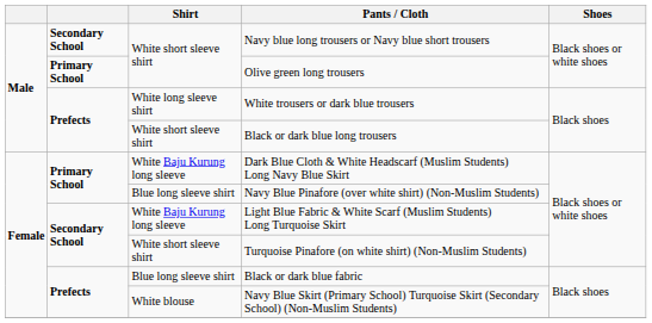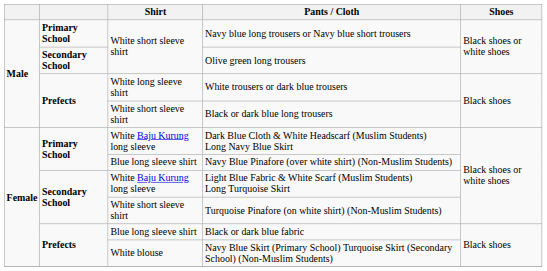 <table class="wikitable">
 <tr>
 <th></th>
 <th></th>
 <th>Shirt</th>
 <th>Pants / Cloth</th>
 <th>Shoes</th>
 </tr>
 <tr>
 <td rowspan="4"><strong>Male</strong></td>
-<td><strong>Secondary School</strong></td>
+<td><strong>Primary School</strong></td>
 <td rowspan="2">White short sleeve shirt</td>
 <td>Navy blue long trousers or Navy blue short trousers</td>
 <td rowspan="2">Black shoes or white shoes</td>
 </tr>
 <tr>
-<td><strong>Primary School</strong></td>
+<td><strong>Secondary School</strong></td>
 <td>Olive green long trousers</td>
 </tr>
 <tr>
 <td rowspan="2"><strong>Prefects</strong></td>
 <td>White long sleeve shirt</td>
 <td>White trousers or dark blue trousers</td>
 <td rowspan="2">Black shoes</td>
 </tr>
 <tr>
 <td>White short sleeve shirt</td>
 <td>Black or dark blue long trousers</td>
 </tr>
 <tr>
 <td rowspan="6"><strong>Female</strong></td>
 <td rowspan="2"><strong>Primary School</strong></td>
 <td>White <a href='#'>Baju Kurung</a> long sleeve</td>
 <td>Dark Blue Cloth & White Headscarf (Muslim Students)<br>Long Navy Blue Skirt</td>
 <td rowspan="4">Black shoes or white shoes</td>
 </tr>
 <tr>
 <td>Blue long sleeve shirt</td>
 <td>Navy Blue Pinafore (over white shirt) (Non-Muslim Students)</td>
 </tr>
 <tr>
 <td rowspan="2"><strong>Secondary School</strong></td>
 <td>White <a href='#'>Baju Kurung</a> long sleeve</td>
 <td>Light Blue Fabric & White Scarf  (Muslim Students)<br>Long Turquoise Skirt</td>
 </tr>
 <tr>
 <td>White short sleeve shirt</td>
 <td>Turquoise Pinafore (on white shirt) (Non-Muslim Students)</td>
 </tr>
 <tr>
 <td rowspan="2"><strong>Prefects</strong></td>
 <td>Blue long sleeve shirt</td>
 <td>Black or dark blue fabric</td>
 <td rowspan="2">Black shoes</td>
 </tr>
 <tr>
 <td>White blouse</td>
 <td>Navy Blue Skirt (Primary School) Turquoise Skirt (Secondary School) (Non-Muslim Students)</td>
 </tr>
 <tr>
 </tr>
 </table>
